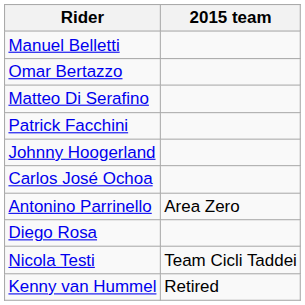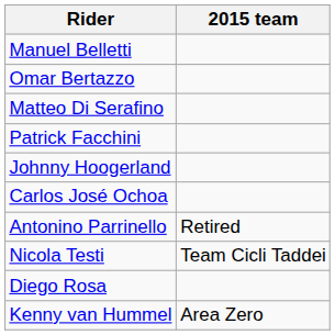 <table class="wikitable">
 <tr>
 <th>Rider</th>
 <th>2015 team</th>
 </tr>
 <tr>
 <td><a href='#'>Manuel Belletti</a></td>
 <td></td>
 </tr>
 <tr>
 <td><a href='#'>Omar Bertazzo</a></td>
 <td></td>
 </tr>
 <tr>
 <td><a href='#'>Matteo Di Serafino</a></td>
 <td></td>
 </tr>
 <tr>
 <td><a href='#'>Patrick Facchini</a></td>
 <td></td>
 </tr>
 <tr>
 <td><a href='#'>Johnny Hoogerland</a></td>
 <td></td>
 </tr>
 <tr>
 <td><a href='#'>Carlos José Ochoa</a></td>
 <td></td>
 </tr>
 <tr>
 <td><a href='#'>Antonino Parrinello</a></td>
-<td>Area Zero</td>
+<td>Retired</td>
+</tr>
+<tr>
+<td><a href='#'>Nicola Testi</a></td>
+<td>Team Cicli Taddei</td>
 </tr>
 <tr>
 <td><a href='#'>Diego Rosa</a></td>
 <td></td>
 </tr>
 <tr>
-<td><a href='#'>Nicola Testi</a></td>
-<td>Team Cicli Taddei</td>
-</tr>
-<tr>
 <td><a href='#'>Kenny van Hummel</a></td>
-<td>Retired</td>
+<td>Area Zero</td>
 </tr>
 </table>
